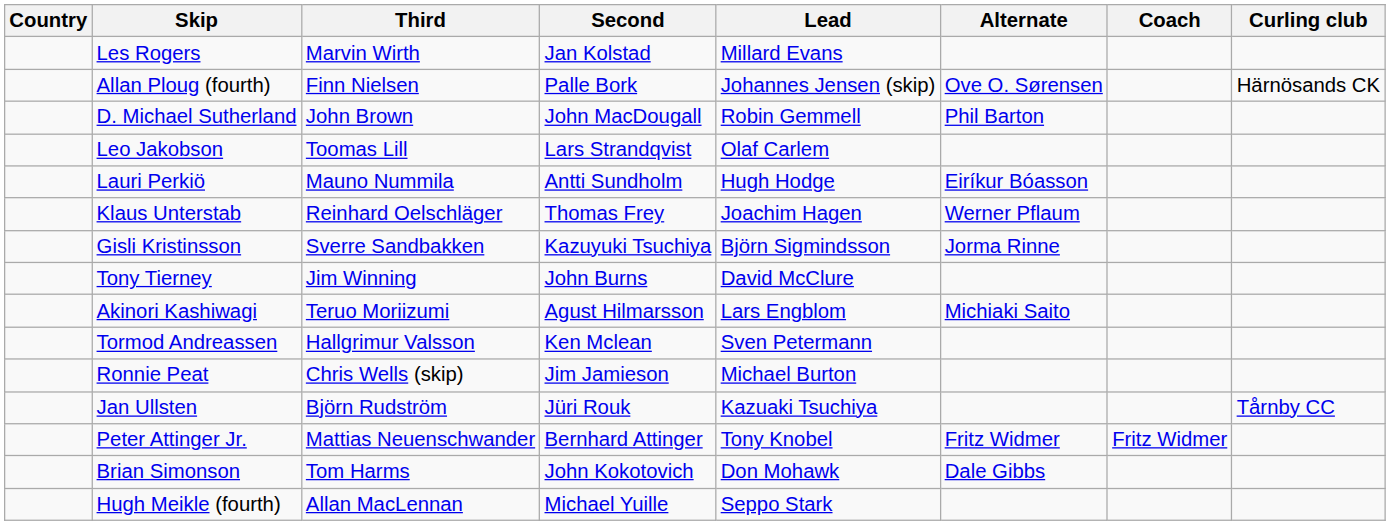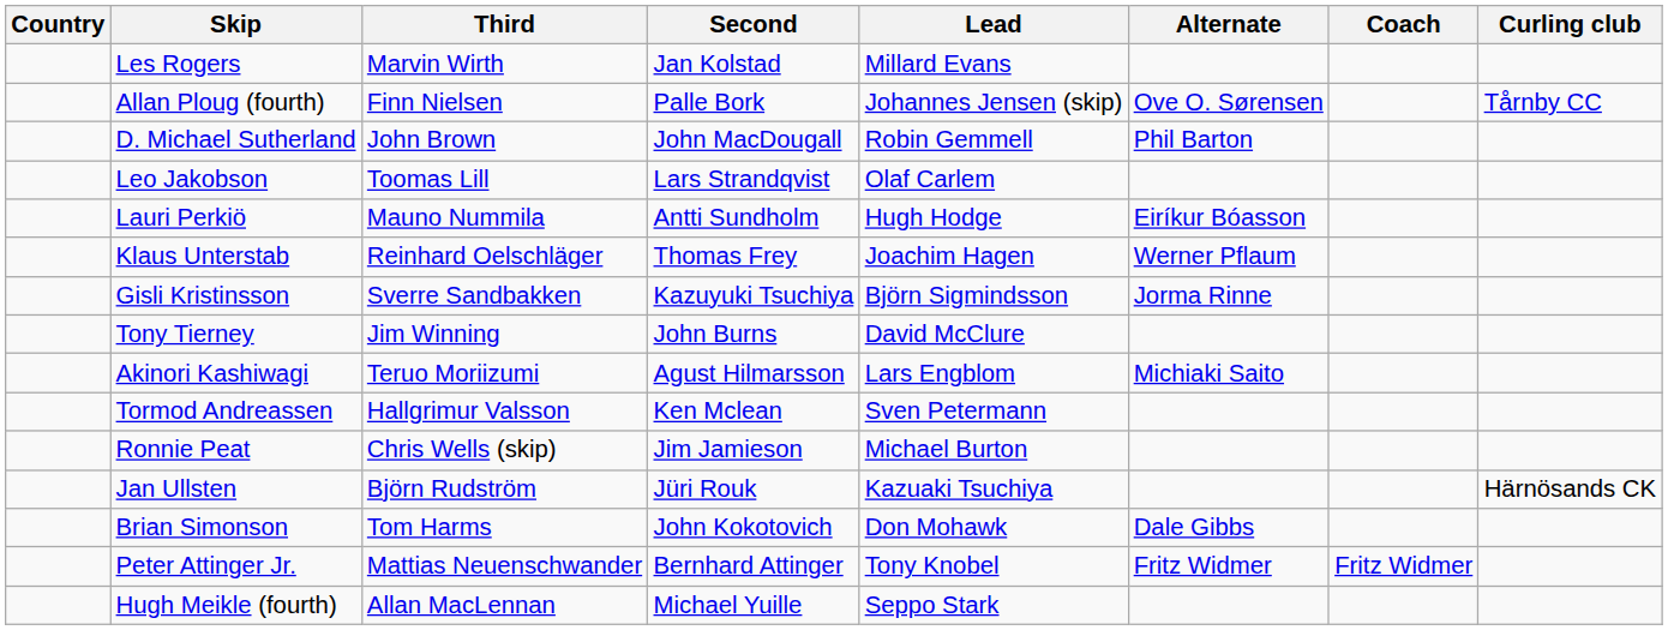 <table class="wikitable">
 <tr>
 <th>Country</th>
 <th>Skip</th>
 <th>Third</th>
 <th>Second</th>
 <th>Lead</th>
 <th>Alternate</th>
 <th>Coach</th>
 <th>Curling club</th>
 </tr>
 <tr>
 <td></td>
 <td><a href='#'>Les Rogers</a></td>
 <td><a href='#'>Marvin Wirth</a></td>
 <td><a href='#'>Jan Kolstad</a></td>
 <td><a href='#'>Millard Evans</a></td>
 <td></td>
 <td></td>
 <td></td>
 </tr>
 <tr>
 <td></td>
 <td><a href='#'>Allan Ploug</a> (fourth)</td>
 <td><a href='#'>Finn Nielsen</a></td>
 <td><a href='#'>Palle Bork</a></td>
 <td><a href='#'>Johannes Jensen</a> (skip)</td>
 <td><a href='#'>Ove O. Sørensen</a></td>
 <td></td>
-<td>Härnösands CK</td>
+<td><a href='#'>Tårnby CC</a></td>
 </tr>
 <tr>
 <td></td>
 <td><a href='#'>D. Michael Sutherland</a></td>
 <td><a href='#'>John Brown</a></td>
 <td><a href='#'>John MacDougall</a></td>
 <td><a href='#'>Robin Gemmell</a></td>
 <td><a href='#'>Phil Barton</a></td>
 <td></td>
 <td></td>
 </tr>
 <tr>
 <td></td>
 <td><a href='#'>Leo Jakobson</a></td>
 <td><a href='#'>Toomas Lill</a></td>
 <td><a href='#'>Lars Strandqvist</a></td>
 <td><a href='#'>Olaf Carlem</a></td>
 <td></td>
 <td></td>
 <td></td>
 </tr>
 <tr>
 <td></td>
 <td><a href='#'>Lauri Perkiö</a></td>
 <td><a href='#'>Mauno Nummila</a></td>
 <td><a href='#'>Antti Sundholm</a></td>
 <td><a href='#'>Hugh Hodge</a></td>
 <td><a href='#'>Eiríkur Bóasson</a></td>
 <td></td>
 <td></td>
 </tr>
 <tr>
 <td></td>
 <td><a href='#'>Klaus Unterstab</a></td>
 <td><a href='#'>Reinhard Oelschläger</a></td>
 <td><a href='#'>Thomas Frey</a></td>
 <td><a href='#'>Joachim Hagen</a></td>
 <td><a href='#'>Werner Pflaum</a></td>
 <td></td>
 <td></td>
 </tr>
 <tr>
 <td></td>
 <td><a href='#'>Gisli Kristinsson</a></td>
 <td><a href='#'>Sverre Sandbakken</a></td>
 <td><a href='#'>Kazuyuki Tsuchiya</a></td>
 <td><a href='#'>Björn Sigmindsson</a></td>
 <td><a href='#'>Jorma Rinne</a></td>
 <td></td>
 <td></td>
 </tr>
 <tr>
 <td></td>
 <td><a href='#'>Tony Tierney</a></td>
 <td><a href='#'>Jim Winning</a></td>
 <td><a href='#'>John Burns</a></td>
 <td><a href='#'>David McClure</a></td>
 <td></td>
 <td></td>
 <td></td>
 </tr>
 <tr>
 <td></td>
 <td><a href='#'>Akinori Kashiwagi</a></td>
 <td><a href='#'>Teruo Moriizumi</a></td>
 <td><a href='#'>Agust Hilmarsson</a></td>
 <td><a href='#'>Lars Engblom</a></td>
 <td><a href='#'>Michiaki Saito</a></td>
 <td></td>
 <td></td>
 </tr>
 <tr>
 <td></td>
 <td><a href='#'>Tormod Andreassen</a></td>
 <td><a href='#'>Hallgrimur Valsson</a></td>
 <td><a href='#'>Ken Mclean</a></td>
 <td><a href='#'>Sven Petermann</a></td>
 <td></td>
 <td></td>
 <td></td>
 </tr>
 <tr>
 <td></td>
 <td><a href='#'>Ronnie Peat</a></td>
 <td><a href='#'>Chris Wells</a> (skip)</td>
 <td><a href='#'>Jim Jamieson</a></td>
 <td><a href='#'>Michael Burton</a></td>
 <td></td>
 <td></td>
 <td></td>
 </tr>
 <tr>
 <td></td>
 <td><a href='#'>Jan Ullsten</a></td>
 <td><a href='#'>Björn Rudström</a></td>
 <td><a href='#'>Jüri Rouk</a></td>
 <td><a href='#'>Kazuaki Tsuchiya</a></td>
 <td></td>
 <td></td>
-<td><a href='#'>Tårnby CC</a></td>
+<td>Härnösands CK</td>
+</tr>
+<tr>
+<td></td>
+<td><a href='#'>Brian Simonson</a></td>
+<td><a href='#'>Tom Harms</a></td>
+<td><a href='#'>John Kokotovich</a></td>
+<td><a href='#'>Don Mohawk</a></td>
+<td><a href='#'>Dale Gibbs</a></td>
+<td></td>
+<td></td>
 </tr>
 <tr>
 <td></td>
 <td><a href='#'>Peter Attinger Jr.</a></td>
 <td><a href='#'>Mattias Neuenschwander</a></td>
 <td><a href='#'>Bernhard Attinger</a></td>
 <td><a href='#'>Tony Knobel</a></td>
 <td><a href='#'>Fritz Widmer</a></td>
 <td><a href='#'>Fritz Widmer</a></td>
 <td></td>
 </tr>
 <tr>
 <td></td>
-<td><a href='#'>Brian Simonson</a></td>
-<td><a href='#'>Tom Harms</a></td>
-<td><a href='#'>John Kokotovich</a></td>
-<td><a href='#'>Don Mohawk</a></td>
-<td><a href='#'>Dale Gibbs</a></td>
-<td></td>
-<td></td>
-</tr>
-<tr>
-<td></td>
 <td><a href='#'>Hugh Meikle</a> (fourth)</td>
 <td><a href='#'>Allan MacLennan</a></td>
 <td><a href='#'>Michael Yuille</a></td>
 <td><a href='#'>Seppo Stark</a></td>
 <td></td>
 <td></td>
 <td></td>
 </tr>
 </table>
